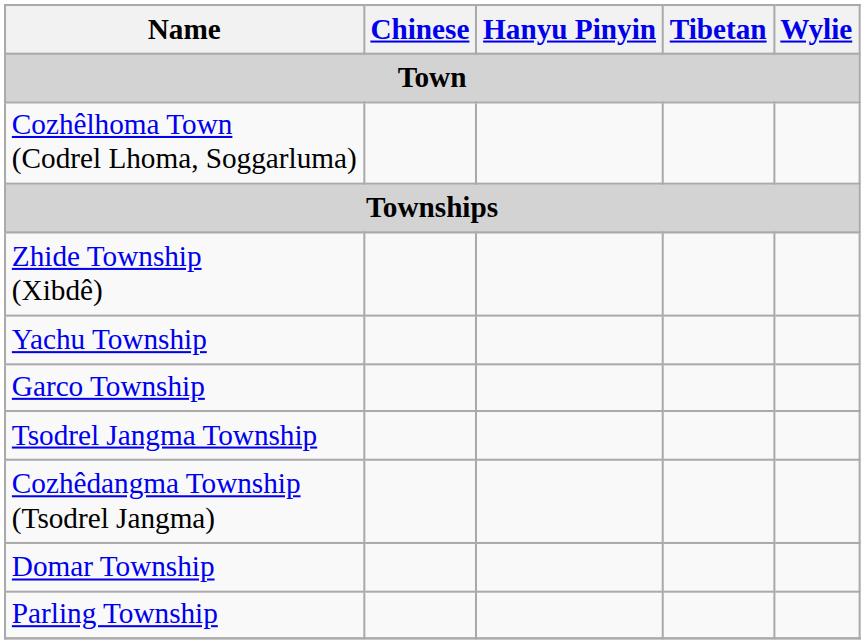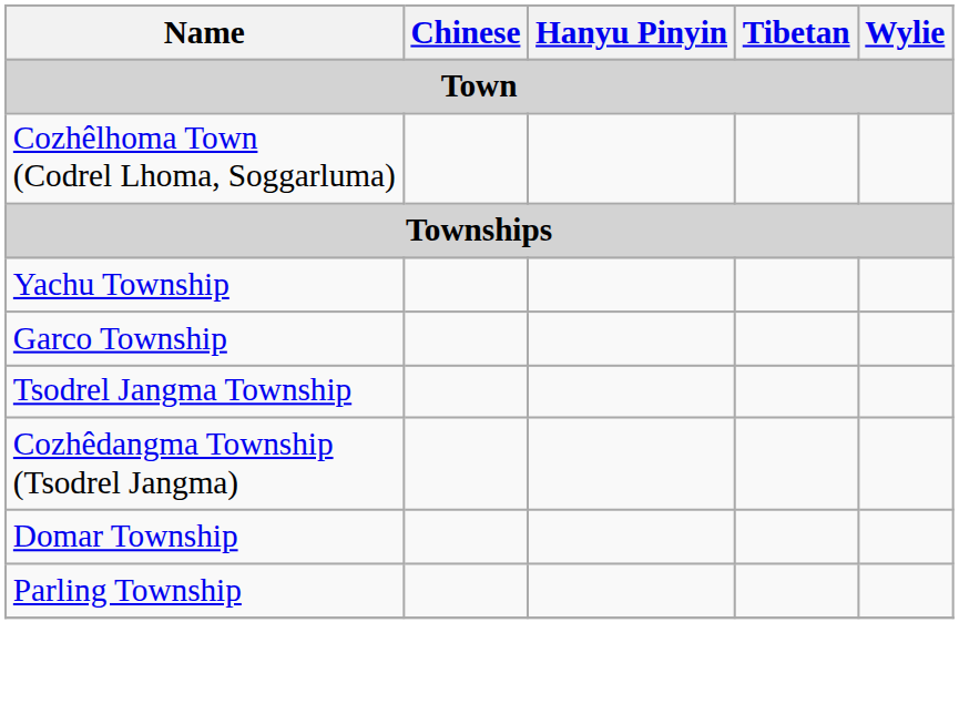 <table class="wikitable"  style="font-size:90%;" align=center>
 <tr>
 <th>Name</th>
 <th><a href='#'>Chinese</a></th>
 <th><a href='#'>Hanyu Pinyin</a></th>
 <th><a href='#'>Tibetan</a></th>
 <th><a href='#'>Wylie</a></th>
 </tr>
 <tr --------->
 <td colspan="5"  style="text-align:center; background:#d3d3d3;"><strong>Town</strong></td>
 </tr>
 <tr --------->
 <td><a href='#'>Cozhêlhoma Town</a><br>(Codrel Lhoma, Soggarluma)</td>
 <td></td>
 <td></td>
 <td></td>
 <td></td>
 </tr>
 <tr --------->
 <td colspan="5"  style="text-align:center; background:#d3d3d3;"><strong>Townships</strong></td>
-</tr>
-<tr --------->
-<td><a href='#'>Zhide Township</a><br>(Xibdê)</td>
-<td></td>
-<td></td>
-<td></td>
-<td></td>
 </tr>
 <tr>
 <td><a href='#'>Yachu Township</a></td>
 <td></td>
 <td></td>
 <td></td>
 <td></td>
 </tr>
 <tr>
 <td><a href='#'>Garco Township</a></td>
 <td></td>
 <td></td>
 <td></td>
 <td></td>
 </tr>
 <tr>
 <td><a href='#'>Tsodrel Jangma Township</a></td>
 <td></td>
 <td></td>
 <td></td>
 <td></td>
 </tr>
 <tr>
 <td><a href='#'>Cozhêdangma Township</a><br>(Tsodrel Jangma)</td>
 <td></td>
 <td></td>
 <td></td>
 <td></td>
 </tr>
 <tr>
 <td><a href='#'>Domar Township</a></td>
 <td></td>
 <td></td>
 <td></td>
 <td></td>
 </tr>
 <tr>
 <td><a href='#'>Parling Township</a></td>
 <td></td>
 <td></td>
 <td></td>
 <td></td>
 </tr>
 <tr>
 </tr>
 </table>
